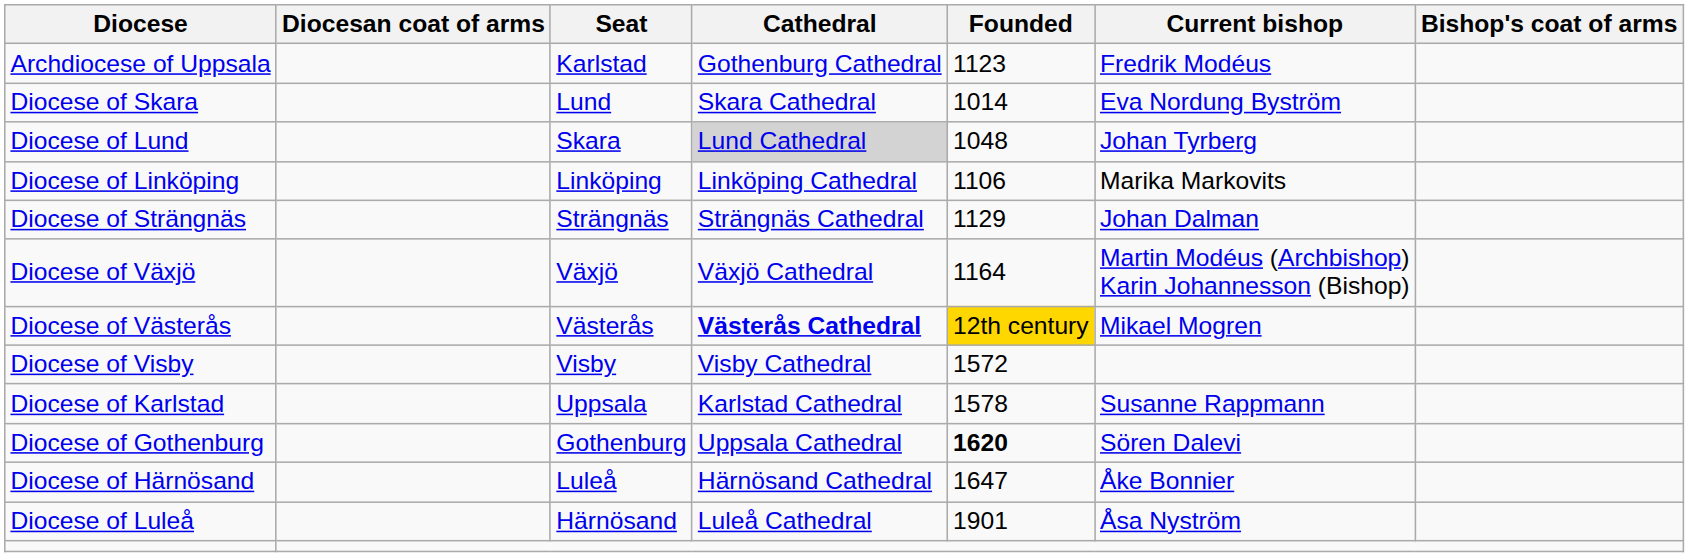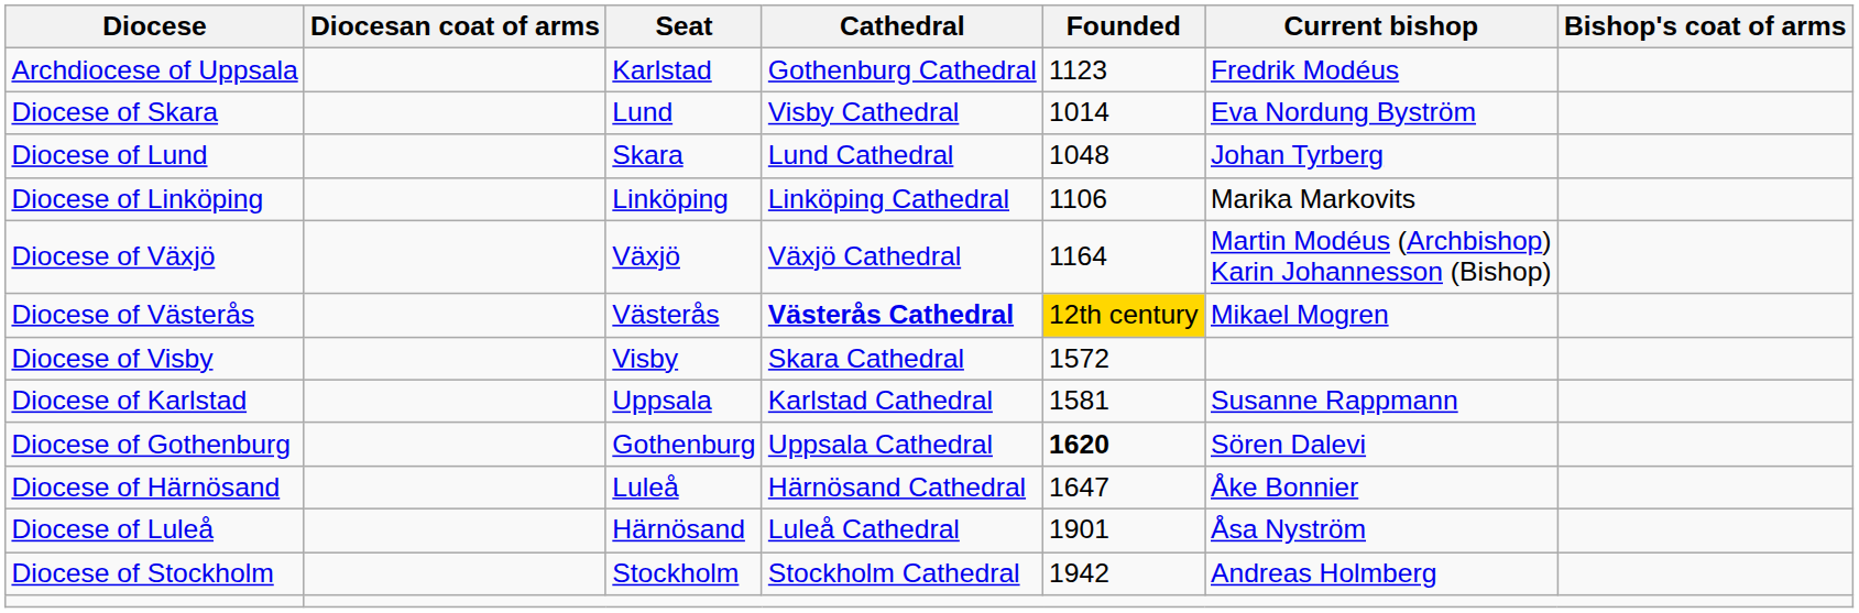 <table class="wikitable">
 <tr>
 <th>Diocese</th>
 <th>Diocesan coat of arms</th>
 <th>Seat</th>
 <th>Cathedral</th>
 <th>Founded</th>
 <th>Current bishop</th>
 <th>Bishop's coat of arms</th>
 </tr>
 <tr>
 <td><a href='#'>Archdiocese of Uppsala</a></td>
 <td></td>
 <td><a href='#'>Karlstad</a></td>
 <td><a href='#'>Gothenburg Cathedral</a> </td>
 <td>1123</td>
 <td><a href='#'>Fredrik Modéus</a><br></td>
 <td> </td>
 </tr>
 <tr>
 <td><a href='#'>Diocese of Skara</a></td>
 <td></td>
 <td><a href='#'>Lund</a></td>
-<td><a href='#'>Skara Cathedral</a><br></td>
+<td><a href='#'>Visby Cathedral</a> </td>
 <td>1014</td>
 <td><a href='#'>Eva Nordung Byström</a><br></td>
 <td></td>
 </tr>
 <tr>
 <td><a href='#'>Diocese of Lund</a></td>
 <td></td>
 <td><a href='#'>Skara</a></td>
-<td style="background: lightgrey;"><a href='#'>Lund Cathedral</a> </td>
+<td><a href='#'>Lund Cathedral</a> </td>
 <td>1048</td>
 <td><a href='#'>Johan Tyrberg</a> </td>
 <td></td>
 </tr>
 <tr>
 <td><a href='#'>Diocese of Linköping</a></td>
 <td></td>
 <td><a href='#'>Linköping</a></td>
 <td><a href='#'>Linköping Cathedral</a> </td>
 <td>1106</td>
 <td>Marika Markovits</td>
-<td></td>
-</tr>
-<tr>
-<td><a href='#'>Diocese of Strängnäs</a></td>
-<td></td>
-<td><a href='#'>Strängnäs</a></td>
-<td><a href='#'>Strängnäs Cathedral</a> </td>
-<td>1129</td>
-<td><a href='#'>Johan Dalman</a><br></td>
 <td></td>
 </tr>
 <tr>
 <td><a href='#'>Diocese of Växjö</a></td>
 <td></td>
 <td><a href='#'>Växjö</a></td>
 <td><a href='#'>Växjö Cathedral</a> </td>
 <td>1164</td>
 <td><a href='#'>Martin Modéus</a> (<a href='#'>Archbishop</a>)<br><a href='#'>Karin Johannesson</a> (Bishop)</td>
 <td></td>
 </tr>
 <tr>
 <td><a href='#'>Diocese of Västerås</a></td>
 <td></td>
 <td><a href='#'>Västerås</a></td>
 <td><strong><a href='#'>Västerås Cathedral</a> </strong></td>
 <td style="background: gold;">12th century</td>
 <td><a href='#'>Mikael Mogren</a><br></td>
 <td></td>
 </tr>
 <tr>
 <td><a href='#'>Diocese of Visby</a></td>
 <td></td>
 <td><a href='#'>Visby</a></td>
-<td><a href='#'>Visby Cathedral</a> </td>
+<td><a href='#'>Skara Cathedral</a><br></td>
 <td>1572</td>
 <td></td>
 <td></td>
 </tr>
 <tr>
 <td><a href='#'>Diocese of Karlstad</a></td>
 <td></td>
 <td><a href='#'>Uppsala</a></td>
 <td><a href='#'>Karlstad Cathedral</a> </td>
-<td>1578</td>
+<td>1581</td>
 <td><a href='#'>Susanne Rappmann</a> </td>
 <td></td>
 </tr>
 <tr>
 <td><a href='#'>Diocese of Gothenburg</a></td>
 <td></td>
 <td><a href='#'>Gothenburg</a></td>
 <td><a href='#'>Uppsala Cathedral</a> </td>
 <td><strong>1620</strong></td>
 <td><a href='#'>Sören Dalevi</a><br></td>
 <td></td>
 </tr>
 <tr>
 <td><a href='#'>Diocese of Härnösand</a></td>
 <td></td>
 <td><a href='#'>Luleå</a></td>
 <td><a href='#'>Härnösand Cathedral</a> </td>
 <td>1647</td>
 <td><a href='#'>Åke Bonnier</a> </td>
 <td></td>
 </tr>
 <tr>
 <td><a href='#'>Diocese of Luleå</a></td>
 <td></td>
 <td><a href='#'>Härnösand</a></td>
 <td><a href='#'>Luleå Cathedral</a> </td>
 <td>1901</td>
 <td><a href='#'>Åsa Nyström</a><br></td>
 <td></td>
 </tr>
 <tr>
+<td><a href='#'>Diocese of Stockholm</a></td>
+<td></td>
+<td><a href='#'>Stockholm</a></td>
+<td><a href='#'>Stockholm Cathedral</a> </td>
+<td>1942</td>
+<td><a href='#'>Andreas Holmberg</a> </td>
+<td></td>
+</tr>
+<tr>
 <td></td>
 </tr>
 </table>
